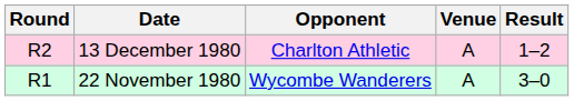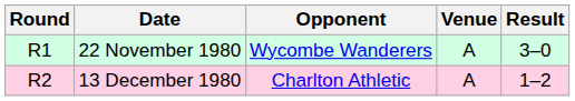 <table class="wikitable" style="text-align:center">
 <tr>
 <th>Round</th>
 <th>Date</th>
 <th>Opponent</th>
 <th>Venue</th>
 <th>Result</th>
 </tr>
+<tr style="background-color: #d0ffe3;">
+<td>R1</td>
+<td>22 November 1980</td>
+<td><a href='#'>Wycombe Wanderers</a></td>
+<td>A</td>
+<td>3–0</td>
+</tr>
 <tr style="background-color: #ffd0e3;">
 <td>R2</td>
 <td>13 December 1980</td>
 <td><a href='#'>Charlton Athletic</a></td>
 <td>A</td>
 <td>1–2</td>
 </tr>
-<tr style="background-color: #d0ffe3;">
-<td>R1</td>
-<td>22 November 1980</td>
-<td><a href='#'>Wycombe Wanderers</a></td>
-<td>A</td>
-<td>3–0</td>
-</tr>
 </table>
